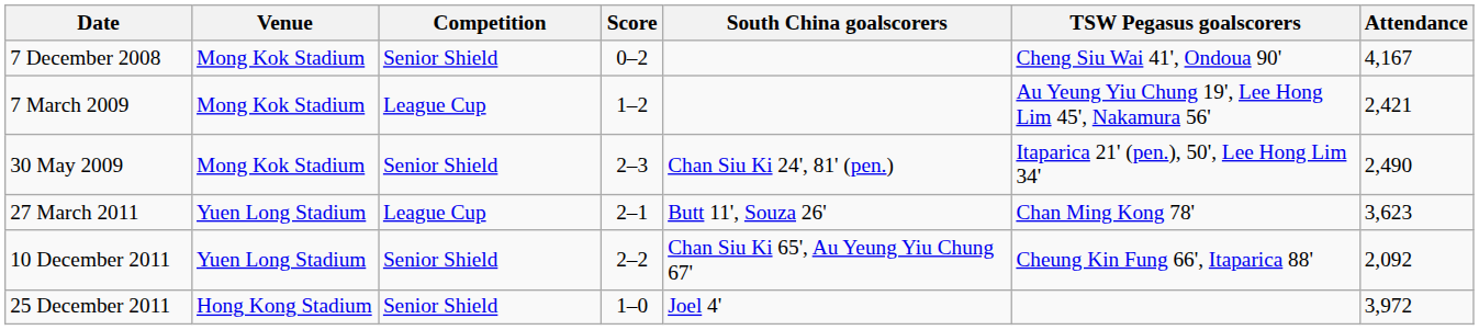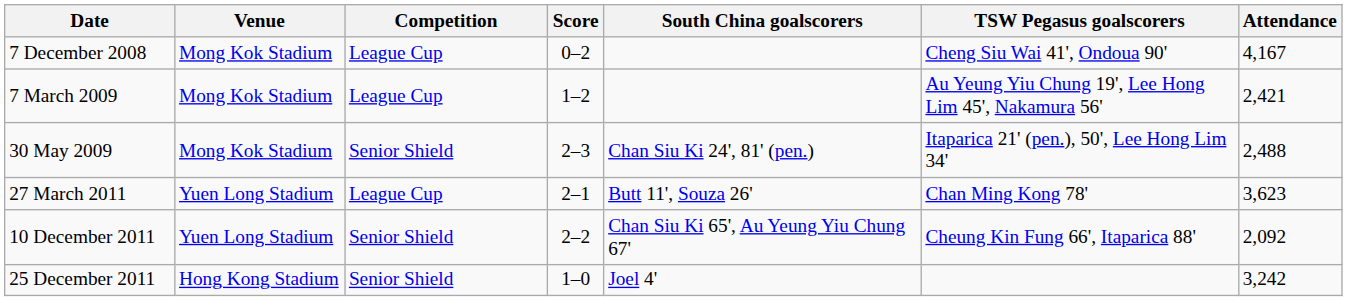 <table class="wikitable" style="font-size:90%">
 <tr>
 <th width=120>Date</th>
 <th width=120>Venue</th>
 <th width=145>Competition</th>
 <th width=35>Score</th>
 <th width=230>South China goalscorers</th>
 <th width=230>TSW Pegasus goalscorers</th>
 <th width=30>Attendance</th>
 </tr>
 <tr>
 <td>7 December 2008</td>
 <td><a href='#'>Mong Kok Stadium</a></td>
-<td><a href='#'>Senior Shield</a></td>
+<td><a href='#'>League Cup</a></td>
 <td style="text-align:center">0–2</td>
 <td></td>
 <td><a href='#'>Cheng Siu Wai</a> 41', <a href='#'>Ondoua</a> 90'</td>
 <td>4,167</td>
 </tr>
 <tr>
 <td>7 March 2009</td>
 <td><a href='#'>Mong Kok Stadium</a></td>
 <td><a href='#'>League Cup</a></td>
 <td style="text-align:center">1–2</td>
 <td></td>
 <td><a href='#'>Au Yeung Yiu Chung</a> 19', <a href='#'>Lee Hong Lim</a> 45', <a href='#'>Nakamura</a> 56'</td>
 <td>2,421</td>
 </tr>
 <tr>
 <td>30 May 2009</td>
 <td><a href='#'>Mong Kok Stadium</a></td>
 <td><a href='#'>Senior Shield</a></td>
 <td style="text-align:center">2–3</td>
 <td><a href='#'>Chan Siu Ki</a> 24', 81' (<a href='#'>pen.</a>)</td>
 <td><a href='#'>Itaparica</a> 21' (<a href='#'>pen.</a>), 50', <a href='#'>Lee Hong Lim</a> 34'</td>
-<td>2,490</td>
+<td>2,488</td>
 </tr>
 <tr>
 <td>27 March 2011</td>
 <td><a href='#'>Yuen Long Stadium</a></td>
 <td><a href='#'>League Cup</a></td>
 <td style="text-align:center">2–1</td>
 <td><a href='#'>Butt</a> 11', <a href='#'>Souza</a> 26'</td>
 <td><a href='#'>Chan Ming Kong</a> 78'</td>
 <td>3,623</td>
 </tr>
 <tr>
 <td>10 December 2011</td>
 <td><a href='#'>Yuen Long Stadium</a></td>
 <td><a href='#'>Senior Shield</a></td>
 <td style="text-align:center">2–2</td>
 <td><a href='#'>Chan Siu Ki</a> 65', <a href='#'>Au Yeung Yiu Chung</a> 67'</td>
 <td><a href='#'>Cheung Kin Fung</a> 66', <a href='#'>Itaparica</a> 88'</td>
 <td>2,092</td>
 </tr>
 <tr>
 <td>25 December 2011</td>
 <td><a href='#'>Hong Kong Stadium</a></td>
 <td><a href='#'>Senior Shield</a></td>
 <td style="text-align:center">1–0</td>
 <td><a href='#'>Joel</a> 4'</td>
 <td></td>
-<td>3,972</td>
+<td>3,242</td>
 </tr>
 </table>
